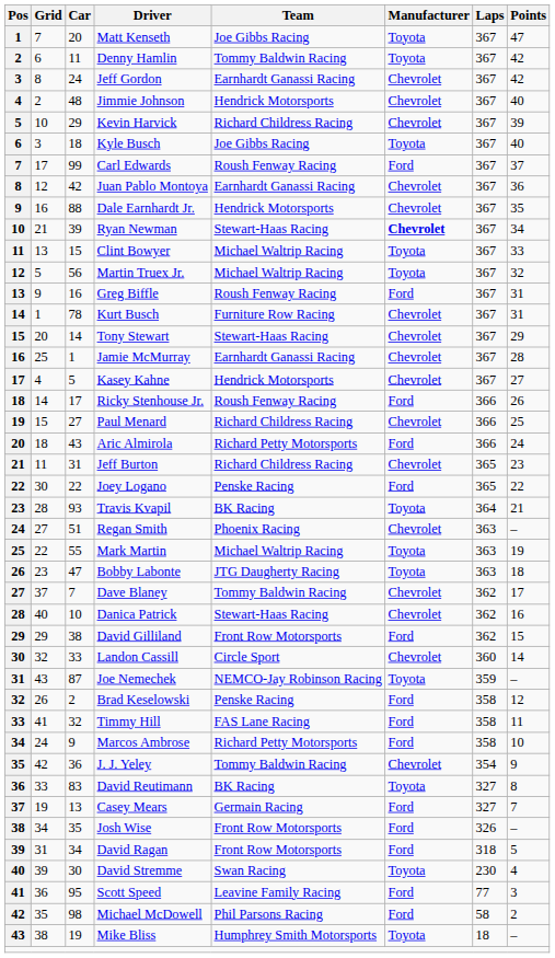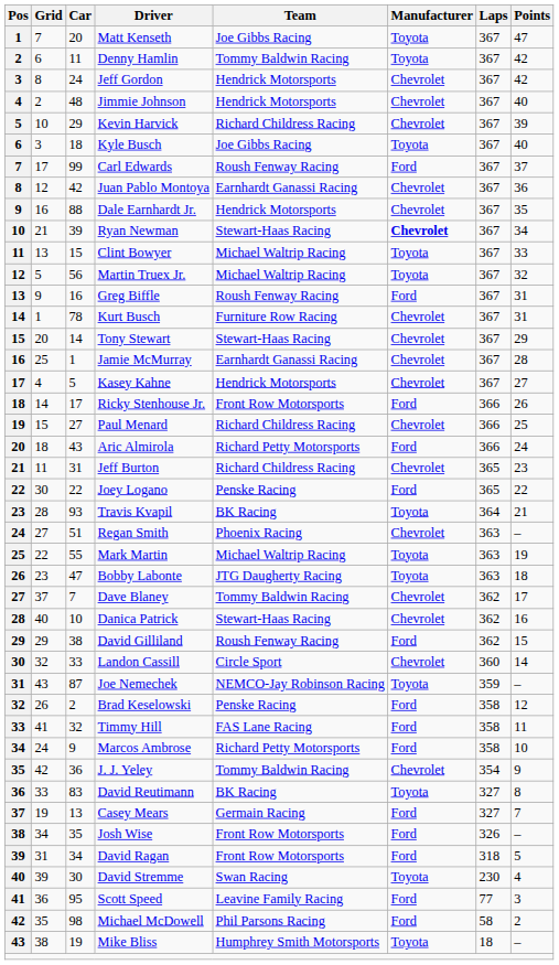 <table class="wikitable" border="1">
 <tr>
 <th>Pos</th>
 <th>Grid</th>
 <th>Car</th>
 <th>Driver</th>
 <th>Team</th>
 <th>Manufacturer</th>
 <th>Laps</th>
 <th>Points</th>
 </tr>
 <tr>
 <th>1</th>
 <td>7</td>
 <td>20</td>
 <td><a href='#'>Matt Kenseth</a></td>
 <td><a href='#'>Joe Gibbs Racing</a></td>
 <td><a href='#'>Toyota</a></td>
 <td>367</td>
 <td>47</td>
 </tr>
 <tr>
 <th>2</th>
 <td>6</td>
 <td>11</td>
 <td><a href='#'>Denny Hamlin</a></td>
 <td><a href='#'>Tommy Baldwin Racing</a></td>
 <td><a href='#'>Toyota</a></td>
 <td>367</td>
 <td>42</td>
 </tr>
 <tr>
 <th>3</th>
 <td>8</td>
 <td>24</td>
 <td><a href='#'>Jeff Gordon</a></td>
-<td><a href='#'>Earnhardt Ganassi Racing</a></td>
+<td><a href='#'>Hendrick Motorsports</a></td>
 <td><a href='#'>Chevrolet</a></td>
 <td>367</td>
 <td>42</td>
 </tr>
 <tr>
 <th>4</th>
 <td>2</td>
 <td>48</td>
 <td><a href='#'>Jimmie Johnson</a></td>
 <td><a href='#'>Hendrick Motorsports</a></td>
 <td><a href='#'>Chevrolet</a></td>
 <td>367</td>
 <td>40</td>
 </tr>
 <tr>
 <th>5</th>
 <td>10</td>
 <td>29</td>
 <td><a href='#'>Kevin Harvick</a></td>
 <td><a href='#'>Richard Childress Racing</a></td>
 <td><a href='#'>Chevrolet</a></td>
 <td>367</td>
 <td>39</td>
 </tr>
 <tr>
 <th>6</th>
 <td>3</td>
 <td>18</td>
 <td><a href='#'>Kyle Busch</a></td>
 <td><a href='#'>Joe Gibbs Racing</a></td>
 <td><a href='#'>Toyota</a></td>
 <td>367</td>
 <td>40</td>
 </tr>
 <tr>
 <th>7</th>
 <td>17</td>
 <td>99</td>
 <td><a href='#'>Carl Edwards</a></td>
 <td><a href='#'>Roush Fenway Racing</a></td>
 <td><a href='#'>Ford</a></td>
 <td>367</td>
 <td>37</td>
 </tr>
 <tr>
 <th>8</th>
 <td>12</td>
 <td>42</td>
 <td><a href='#'>Juan Pablo Montoya</a></td>
 <td><a href='#'>Earnhardt Ganassi Racing</a></td>
 <td><a href='#'>Chevrolet</a></td>
 <td>367</td>
 <td>36</td>
 </tr>
 <tr>
 <th>9</th>
 <td>16</td>
 <td>88</td>
 <td><a href='#'>Dale Earnhardt Jr.</a></td>
 <td><a href='#'>Hendrick Motorsports</a></td>
 <td><a href='#'>Chevrolet</a></td>
 <td>367</td>
 <td>35</td>
 </tr>
 <tr>
 <th>10</th>
 <td>21</td>
 <td>39</td>
 <td><a href='#'>Ryan Newman</a></td>
 <td><a href='#'>Stewart-Haas Racing</a></td>
 <td><strong><a href='#'>Chevrolet</a></strong></td>
 <td>367</td>
 <td>34</td>
 </tr>
 <tr>
 <th>11</th>
 <td>13</td>
 <td>15</td>
 <td><a href='#'>Clint Bowyer</a></td>
 <td><a href='#'>Michael Waltrip Racing</a></td>
 <td><a href='#'>Toyota</a></td>
 <td>367</td>
 <td>33</td>
 </tr>
 <tr>
 <th>12</th>
 <td>5</td>
 <td>56</td>
 <td><a href='#'>Martin Truex Jr.</a></td>
 <td><a href='#'>Michael Waltrip Racing</a></td>
 <td><a href='#'>Toyota</a></td>
 <td>367</td>
 <td>32</td>
 </tr>
 <tr>
 <th>13</th>
 <td>9</td>
 <td>16</td>
 <td><a href='#'>Greg Biffle</a></td>
 <td><a href='#'>Roush Fenway Racing</a></td>
 <td><a href='#'>Ford</a></td>
 <td>367</td>
 <td>31</td>
 </tr>
 <tr>
 <th>14</th>
 <td>1</td>
 <td>78</td>
 <td><a href='#'>Kurt Busch</a></td>
 <td><a href='#'>Furniture Row Racing</a></td>
 <td><a href='#'>Chevrolet</a></td>
 <td>367</td>
 <td>31</td>
 </tr>
 <tr>
 <th>15</th>
 <td>20</td>
 <td>14</td>
 <td><a href='#'>Tony Stewart</a></td>
 <td><a href='#'>Stewart-Haas Racing</a></td>
 <td><a href='#'>Chevrolet</a></td>
 <td>367</td>
 <td>29</td>
 </tr>
 <tr>
 <th>16</th>
 <td>25</td>
 <td>1</td>
 <td><a href='#'>Jamie McMurray</a></td>
 <td><a href='#'>Earnhardt Ganassi Racing</a></td>
 <td><a href='#'>Chevrolet</a></td>
 <td>367</td>
 <td>28</td>
 </tr>
 <tr>
 <th>17</th>
 <td>4</td>
 <td>5</td>
 <td><a href='#'>Kasey Kahne</a></td>
 <td><a href='#'>Hendrick Motorsports</a></td>
 <td><a href='#'>Chevrolet</a></td>
 <td>367</td>
 <td>27</td>
 </tr>
 <tr>
 <th>18</th>
 <td>14</td>
 <td>17</td>
 <td><a href='#'>Ricky Stenhouse Jr.</a></td>
-<td><a href='#'>Roush Fenway Racing</a></td>
+<td><a href='#'>Front Row Motorsports</a></td>
 <td><a href='#'>Ford</a></td>
 <td>366</td>
 <td>26</td>
 </tr>
 <tr>
 <th>19</th>
 <td>15</td>
 <td>27</td>
 <td><a href='#'>Paul Menard</a></td>
 <td><a href='#'>Richard Childress Racing</a></td>
 <td><a href='#'>Chevrolet</a></td>
 <td>366</td>
 <td>25</td>
 </tr>
 <tr>
 <th>20</th>
 <td>18</td>
 <td>43</td>
 <td><a href='#'>Aric Almirola</a></td>
 <td><a href='#'>Richard Petty Motorsports</a></td>
 <td><a href='#'>Ford</a></td>
 <td>366</td>
 <td>24</td>
 </tr>
 <tr>
 <th>21</th>
 <td>11</td>
 <td>31</td>
 <td><a href='#'>Jeff Burton</a></td>
 <td><a href='#'>Richard Childress Racing</a></td>
 <td><a href='#'>Chevrolet</a></td>
 <td>365</td>
 <td>23</td>
 </tr>
 <tr>
 <th>22</th>
 <td>30</td>
 <td>22</td>
 <td><a href='#'>Joey Logano</a></td>
 <td><a href='#'>Penske Racing</a></td>
 <td><a href='#'>Ford</a></td>
 <td>365</td>
 <td>22</td>
 </tr>
 <tr>
 <th>23</th>
 <td>28</td>
 <td>93</td>
 <td><a href='#'>Travis Kvapil</a></td>
 <td><a href='#'>BK Racing</a></td>
 <td><a href='#'>Toyota</a></td>
 <td>364</td>
 <td>21</td>
 </tr>
 <tr>
 <th>24</th>
 <td>27</td>
 <td>51</td>
 <td><a href='#'>Regan Smith</a></td>
 <td><a href='#'>Phoenix Racing</a></td>
 <td><a href='#'>Chevrolet</a></td>
 <td>363</td>
 <td>–</td>
 </tr>
 <tr>
 <th>25</th>
 <td>22</td>
 <td>55</td>
 <td><a href='#'>Mark Martin</a></td>
 <td><a href='#'>Michael Waltrip Racing</a></td>
 <td><a href='#'>Toyota</a></td>
 <td>363</td>
 <td>19</td>
 </tr>
 <tr>
 <th>26</th>
 <td>23</td>
 <td>47</td>
 <td><a href='#'>Bobby Labonte</a></td>
 <td><a href='#'>JTG Daugherty Racing</a></td>
 <td><a href='#'>Toyota</a></td>
 <td>363</td>
 <td>18</td>
 </tr>
 <tr>
 <th>27</th>
 <td>37</td>
 <td>7</td>
 <td><a href='#'>Dave Blaney</a></td>
 <td><a href='#'>Tommy Baldwin Racing</a></td>
 <td><a href='#'>Chevrolet</a></td>
 <td>362</td>
 <td>17</td>
 </tr>
 <tr>
 <th>28</th>
 <td>40</td>
 <td>10</td>
 <td><a href='#'>Danica Patrick</a></td>
 <td><a href='#'>Stewart-Haas Racing</a></td>
 <td><a href='#'>Chevrolet</a></td>
 <td>362</td>
 <td>16</td>
 </tr>
 <tr>
 <th>29</th>
 <td>29</td>
 <td>38</td>
 <td><a href='#'>David Gilliland</a></td>
-<td><a href='#'>Front Row Motorsports</a></td>
+<td><a href='#'>Roush Fenway Racing</a></td>
 <td><a href='#'>Ford</a></td>
 <td>362</td>
 <td>15</td>
 </tr>
 <tr>
 <th>30</th>
 <td>32</td>
 <td>33</td>
 <td><a href='#'>Landon Cassill</a></td>
 <td><a href='#'>Circle Sport</a></td>
 <td><a href='#'>Chevrolet</a></td>
 <td>360</td>
 <td>14</td>
 </tr>
 <tr>
 <th>31</th>
 <td>43</td>
 <td>87</td>
 <td><a href='#'>Joe Nemechek</a></td>
 <td><a href='#'>NEMCO-Jay Robinson Racing</a></td>
 <td><a href='#'>Toyota</a></td>
 <td>359</td>
 <td>–</td>
 </tr>
 <tr>
 <th>32</th>
 <td>26</td>
 <td>2</td>
 <td><a href='#'>Brad Keselowski</a></td>
 <td><a href='#'>Penske Racing</a></td>
 <td><a href='#'>Ford</a></td>
 <td>358</td>
 <td>12</td>
 </tr>
 <tr>
 <th>33</th>
 <td>41</td>
 <td>32</td>
 <td><a href='#'>Timmy Hill</a></td>
 <td><a href='#'>FAS Lane Racing</a></td>
 <td><a href='#'>Ford</a></td>
 <td>358</td>
 <td>11</td>
 </tr>
 <tr>
 <th>34</th>
 <td>24</td>
 <td>9</td>
 <td><a href='#'>Marcos Ambrose</a></td>
 <td><a href='#'>Richard Petty Motorsports</a></td>
 <td><a href='#'>Ford</a></td>
 <td>358</td>
 <td>10</td>
 </tr>
 <tr>
 <th>35</th>
 <td>42</td>
 <td>36</td>
 <td><a href='#'>J. J. Yeley</a></td>
 <td><a href='#'>Tommy Baldwin Racing</a></td>
 <td><a href='#'>Chevrolet</a></td>
 <td>354</td>
 <td>9</td>
 </tr>
 <tr>
 <th>36</th>
 <td>33</td>
 <td>83</td>
 <td><a href='#'>David Reutimann</a></td>
 <td><a href='#'>BK Racing</a></td>
 <td><a href='#'>Toyota</a></td>
 <td>327</td>
 <td>8</td>
 </tr>
 <tr>
 <th>37</th>
 <td>19</td>
 <td>13</td>
 <td><a href='#'>Casey Mears</a></td>
 <td><a href='#'>Germain Racing</a></td>
 <td><a href='#'>Ford</a></td>
 <td>327</td>
 <td>7</td>
 </tr>
 <tr>
 <th>38</th>
 <td>34</td>
 <td>35</td>
 <td><a href='#'>Josh Wise</a></td>
 <td><a href='#'>Front Row Motorsports</a></td>
 <td><a href='#'>Ford</a></td>
 <td>326</td>
 <td>–</td>
 </tr>
 <tr>
 <th>39</th>
 <td>31</td>
 <td>34</td>
 <td><a href='#'>David Ragan</a></td>
 <td><a href='#'>Front Row Motorsports</a></td>
 <td><a href='#'>Ford</a></td>
 <td>318</td>
 <td>5</td>
 </tr>
 <tr>
 <th>40</th>
 <td>39</td>
 <td>30</td>
 <td><a href='#'>David Stremme</a></td>
 <td><a href='#'>Swan Racing</a></td>
 <td><a href='#'>Toyota</a></td>
 <td>230</td>
 <td>4</td>
 </tr>
 <tr>
 <th>41</th>
 <td>36</td>
 <td>95</td>
 <td><a href='#'>Scott Speed</a></td>
 <td><a href='#'>Leavine Family Racing</a></td>
 <td><a href='#'>Ford</a></td>
 <td>77</td>
 <td>3</td>
 </tr>
 <tr>
 <th>42</th>
 <td>35</td>
 <td>98</td>
 <td><a href='#'>Michael McDowell</a></td>
 <td><a href='#'>Phil Parsons Racing</a></td>
 <td><a href='#'>Ford</a></td>
 <td>58</td>
 <td>2</td>
 </tr>
 <tr>
 <th>43</th>
 <td>38</td>
 <td>19</td>
 <td><a href='#'>Mike Bliss</a></td>
 <td><a href='#'>Humphrey Smith Motorsports</a></td>
 <td><a href='#'>Toyota</a></td>
 <td>18</td>
 <td>–</td>
 </tr>
 <tr class="sortbottom">
 <td colspan="9"></td>
 </tr>
 </table>
